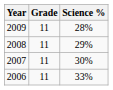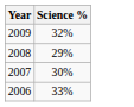 <table class="wikitable sortable" style="text-align: center; font-size: 85%; width: auto; table-layout: fixed;">
 <tr>
 <th>Year</th>
-<th>Grade</th>
 <th>Science %</th>
 </tr>
 <tr>
 <td>2009</td>
-<td>11</td>
-<td>28%</td>
+<td>32%</td>
 </tr>
 <tr>
 <td>2008</td>
-<td>11</td>
 <td>29%</td>
 </tr>
 <tr>
 <td>2007</td>
-<td>11</td>
 <td>30%</td>
 </tr>
 <tr>
 <td>2006</td>
-<td>11</td>
 <td>33%</td>
 </tr>
 </table>
